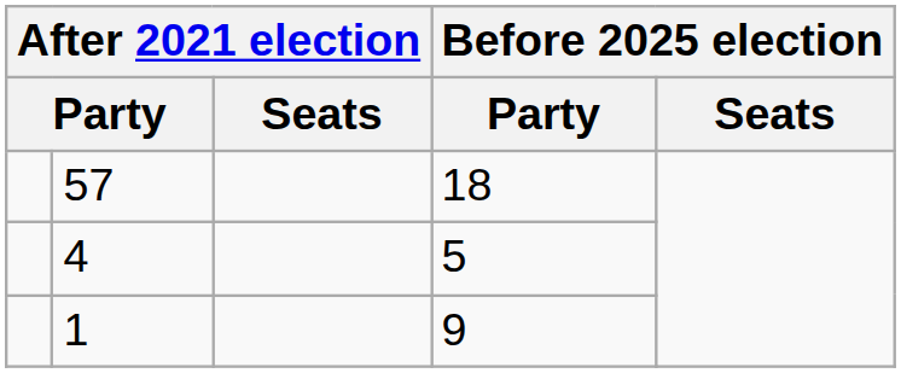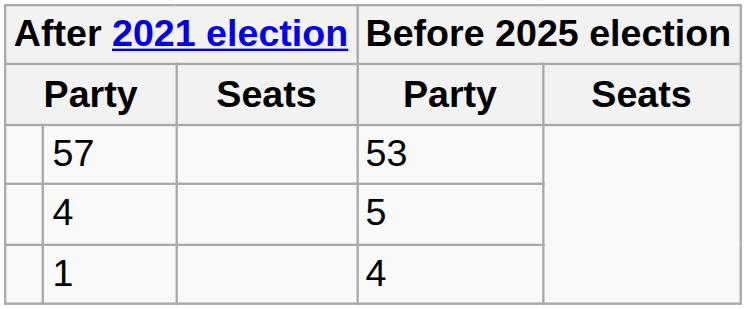 <table class="wikitable">
 <tr>
 <th colspan="3">After <a href='#'>2021 election</a></th>
 <th colspan="3">Before 2025 election</th>
 </tr>
 <tr>
 <th colspan="2">Party</th>
 <th>Seats</th>
 <th colspan="2">Party</th>
 <th>Seats</th>
 </tr>
 <tr>
 <td></td>
 <td>57</td>
 <td></td>
-<td>18</td>
+<td>53</td>
 </tr>
 <tr>
 <td></td>
 <td>4</td>
 <td></td>
 <td>5</td>
 </tr>
 <tr>
 <td></td>
 <td>1</td>
 <td></td>
-<td>9</td>
+<td>4</td>
 </tr>
 </table>
